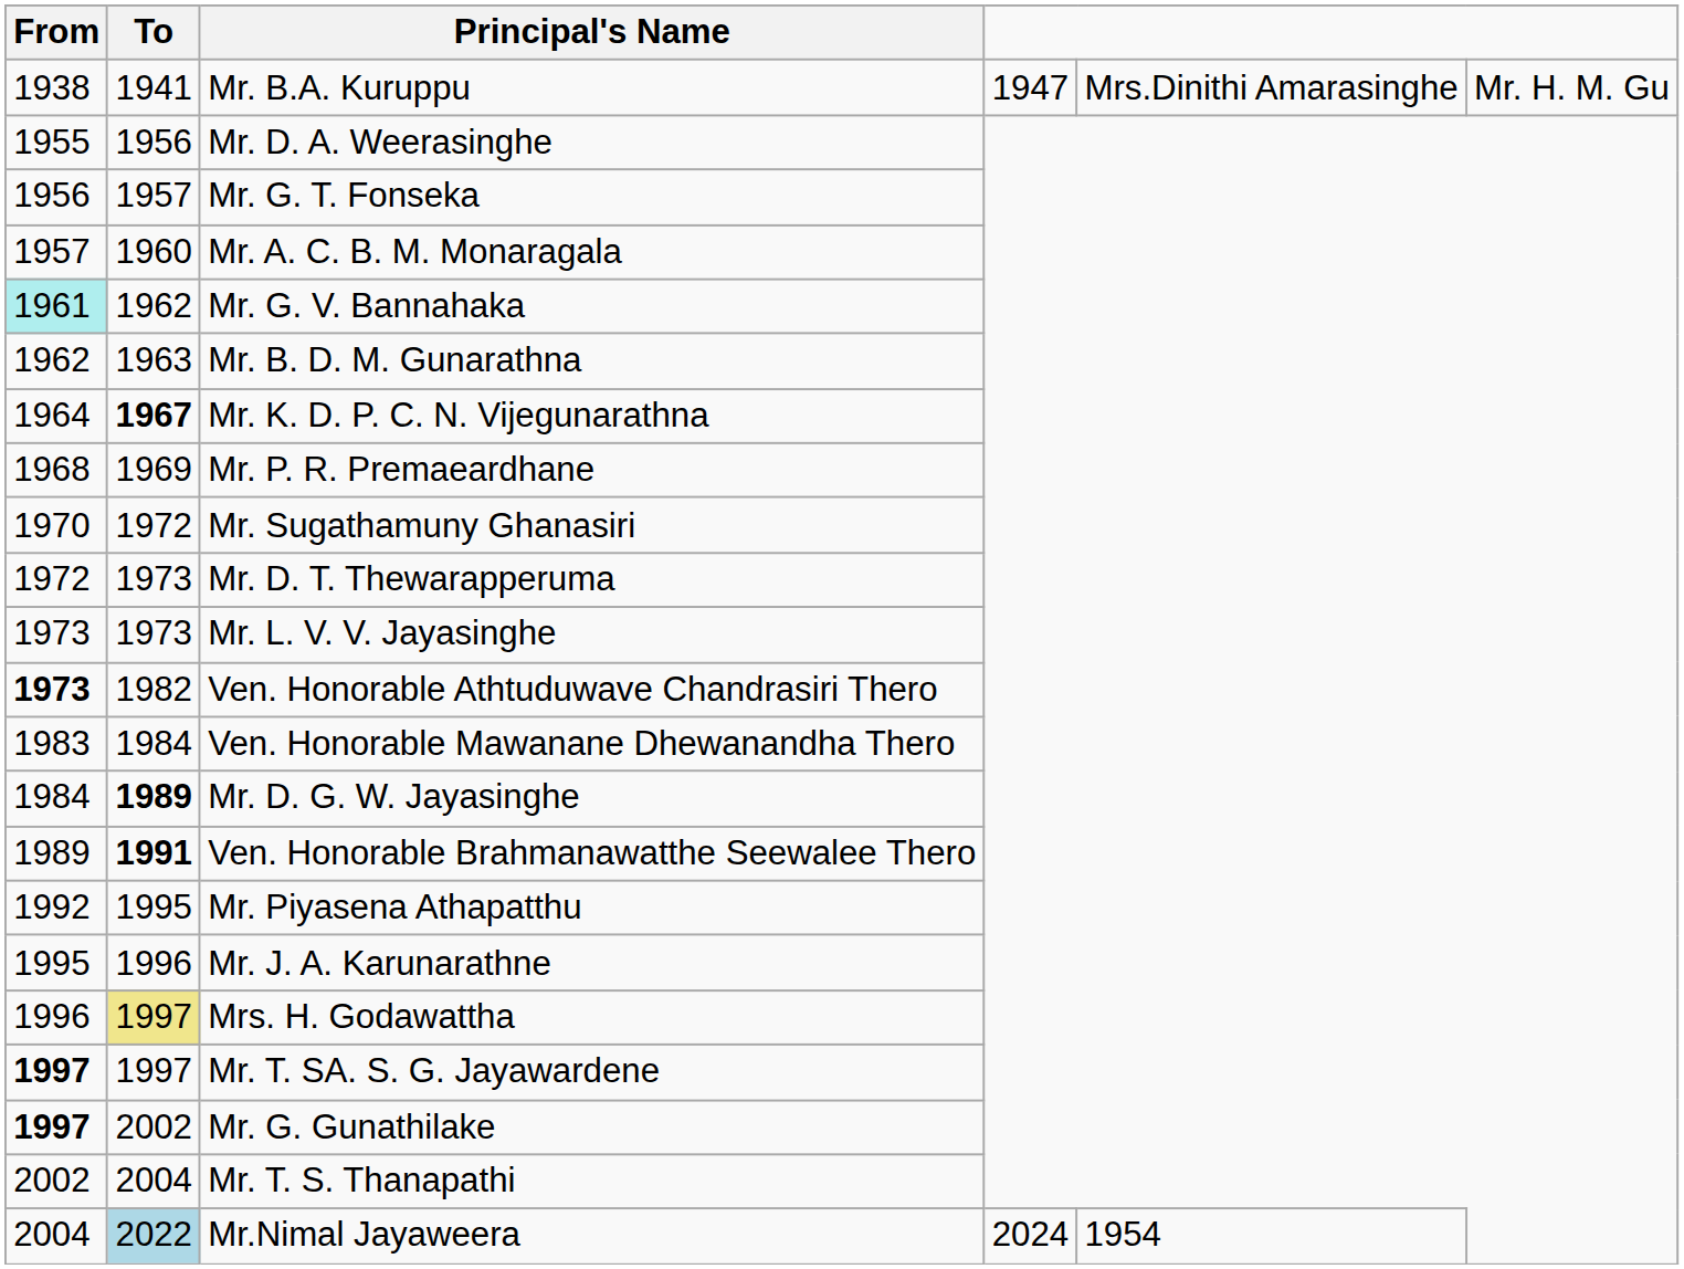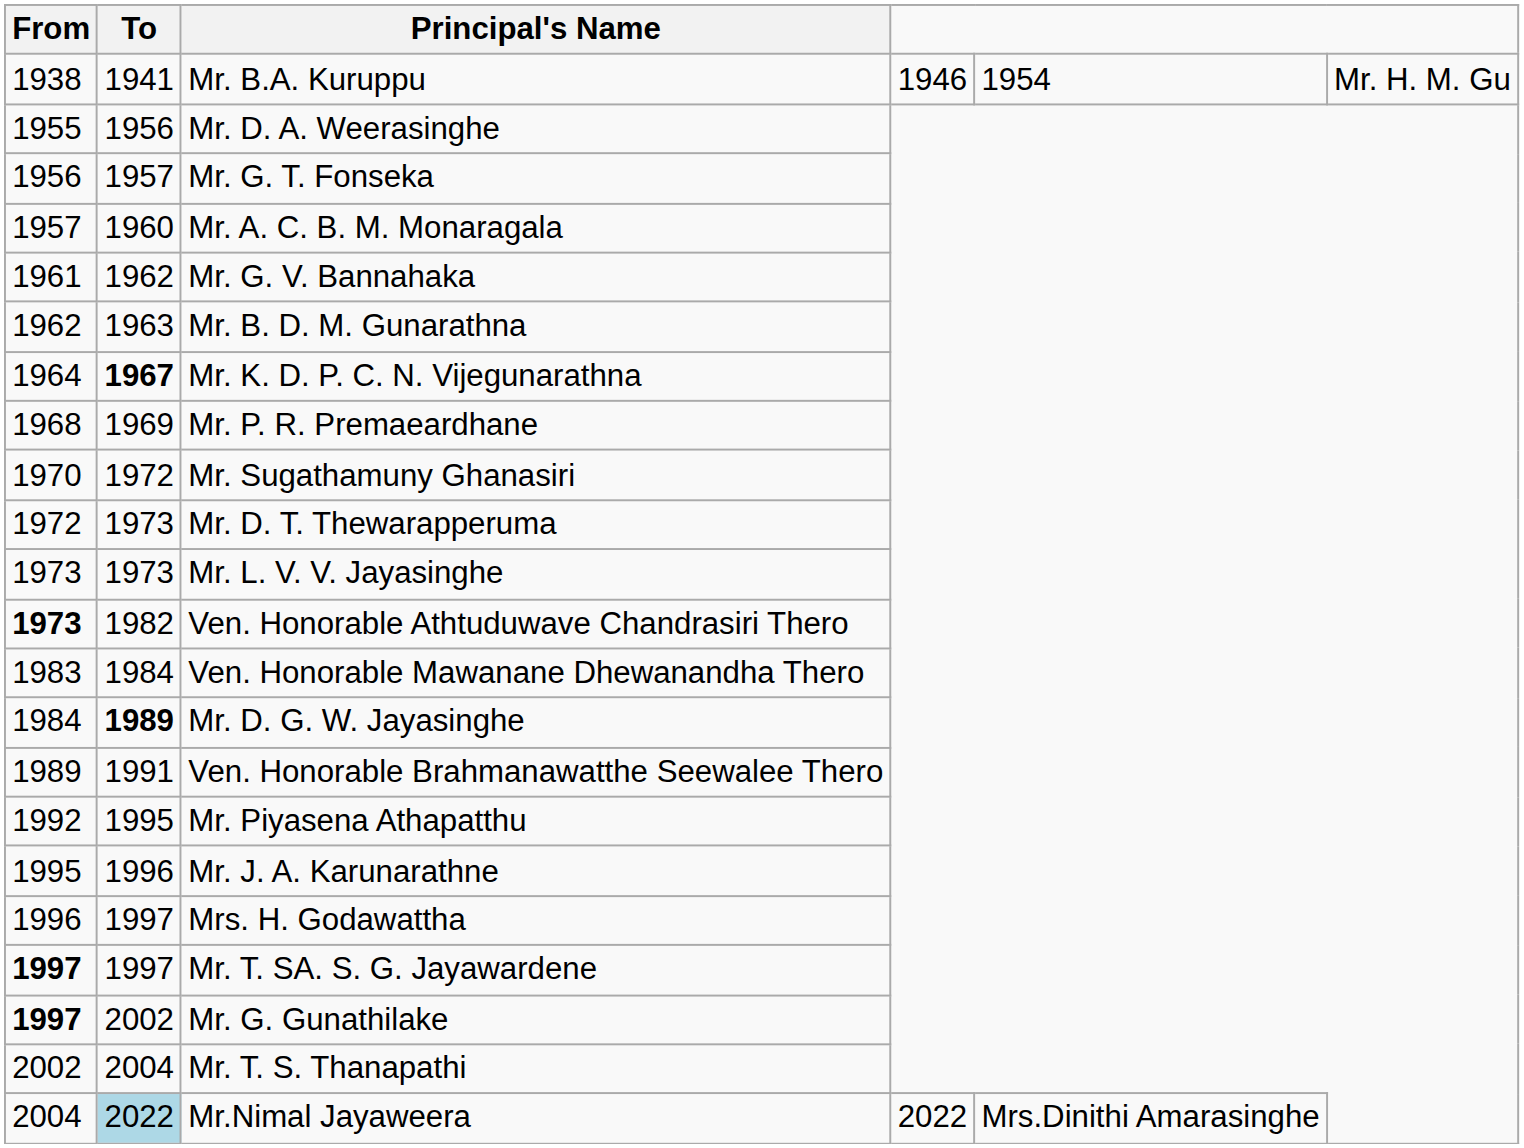 <table class="wikitable" border="1">
 <tr>
 <th>From</th>
 <th>To</th>
 <th>Principal's Name</th>
 </tr>
 <tr>
 <td>1938</td>
 <td>1941</td>
 <td>Mr. B.A. Kuruppu</td>
-<td>1947</td>
-<td>Mrs.Dinithi Amarasinghe</td>
+<td>1946</td>
+<td>1954</td>
 <td>Mr. H. M. Gu</td>
 </tr>
 <tr>
 <td>1955</td>
 <td>1956</td>
 <td>Mr. D. A. Weerasinghe</td>
 </tr>
 <tr>
 <td>1956</td>
 <td>1957</td>
 <td>Mr. G. T. Fonseka</td>
 </tr>
 <tr>
 <td>1957</td>
 <td>1960</td>
 <td>Mr. A. C. B. M. Monaragala</td>
 </tr>
 <tr>
-<td style="background: paleturquoise;">1961</td>
+<td>1961</td>
 <td>1962</td>
 <td>Mr. G. V. Bannahaka</td>
 </tr>
 <tr>
 <td>1962</td>
 <td>1963</td>
 <td>Mr. B. D. M. Gunarathna</td>
 </tr>
 <tr>
 <td>1964</td>
 <td><strong>1967</strong></td>
 <td>Mr. K. D. P. C. N. Vijegunarathna</td>
 </tr>
 <tr>
 <td>1968</td>
 <td>1969</td>
 <td>Mr. P. R. Premaeardhane</td>
 </tr>
 <tr>
 <td>1970</td>
 <td>1972</td>
 <td>Mr. Sugathamuny Ghanasiri</td>
 </tr>
 <tr>
 <td>1972</td>
 <td>1973</td>
 <td>Mr. D. T. Thewarapperuma</td>
 </tr>
 <tr>
 <td>1973</td>
 <td>1973</td>
 <td>Mr. L. V. V. Jayasinghe</td>
 </tr>
 <tr>
 <td><strong>1973</strong></td>
 <td>1982</td>
 <td>Ven. Honorable Athtuduwave Chandrasiri Thero</td>
 </tr>
 <tr>
 <td>1983</td>
 <td>1984</td>
 <td>Ven. Honorable Mawanane Dhewanandha Thero</td>
 </tr>
 <tr>
 <td>1984</td>
 <td><strong>1989</strong></td>
 <td>Mr. D. G. W. Jayasinghe</td>
 </tr>
 <tr>
 <td>1989</td>
-<td><strong>1991</strong></td>
+<td>1991</td>
 <td>Ven. Honorable Brahmanawatthe Seewalee Thero</td>
 </tr>
 <tr>
 <td>1992</td>
 <td>1995</td>
 <td>Mr. Piyasena Athapatthu</td>
 </tr>
 <tr>
 <td>1995</td>
 <td>1996</td>
 <td>Mr. J. A. Karunarathne</td>
 </tr>
 <tr>
 <td>1996</td>
-<td style="background: khaki;">1997</td>
+<td>1997</td>
 <td>Mrs. H. Godawattha</td>
 </tr>
 <tr>
 <td><strong>1997</strong></td>
 <td>1997</td>
 <td>Mr. T. SA. S. G. Jayawardene</td>
 </tr>
 <tr>
 <td><strong>1997</strong></td>
 <td>2002</td>
 <td>Mr. G. Gunathilake</td>
 </tr>
 <tr>
 <td>2002</td>
 <td>2004</td>
 <td>Mr. T. S. Thanapathi</td>
 </tr>
 <tr>
 <td>2004</td>
 <td style="background: lightblue;">2022</td>
 <td>Mr.Nimal Jayaweera</td>
-<td>2024</td>
-<td>1954</td>
+<td>2022</td>
+<td>Mrs.Dinithi Amarasinghe</td>
 </tr>
 </table>
